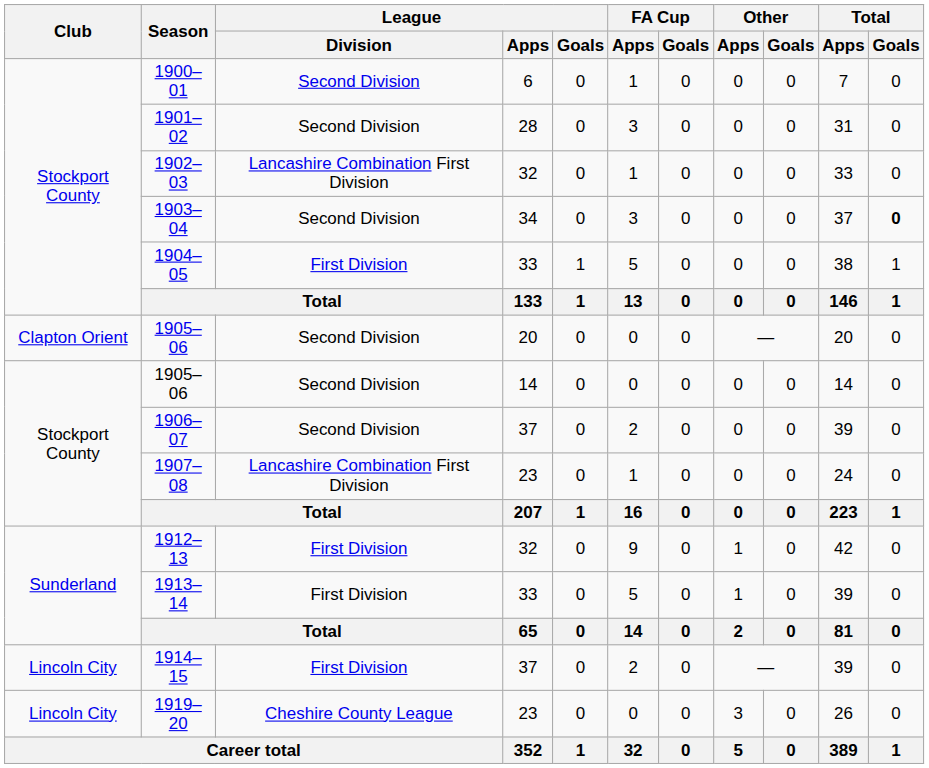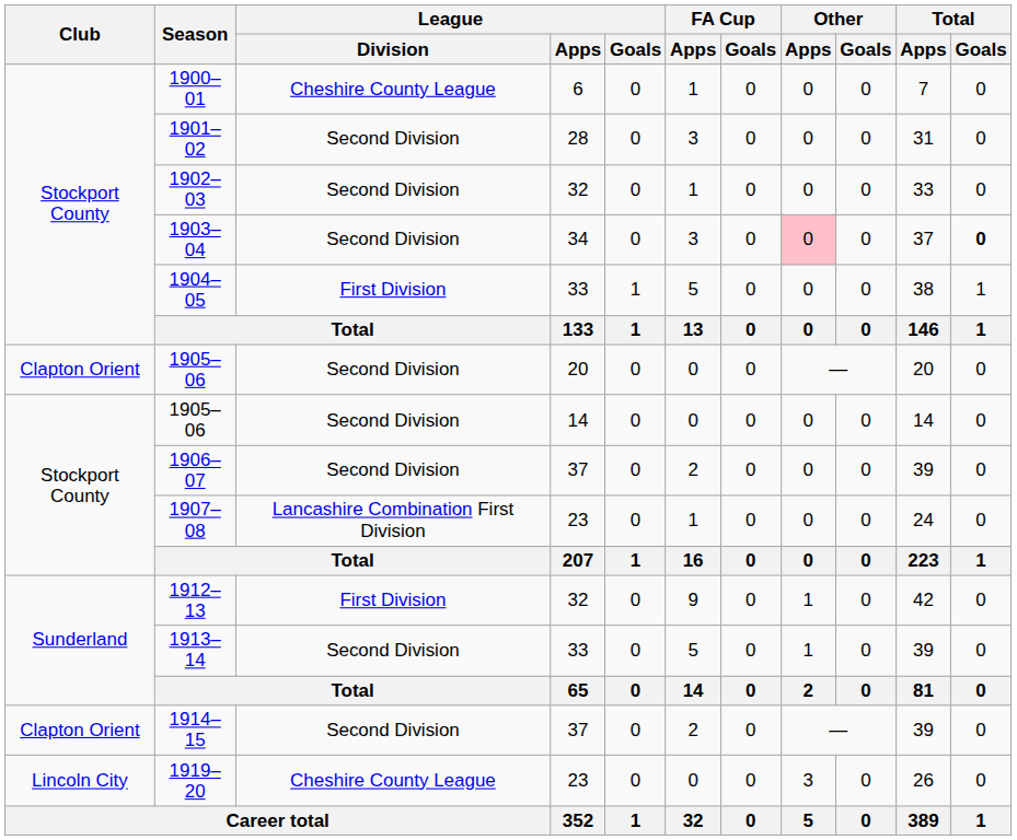 <table class="wikitable" style="text-align: center;">
 <tr>
 <th rowspan="2">Club</th>
 <th rowspan="2">Season</th>
 <th colspan="3">League</th>
 <th colspan="2">FA Cup</th>
 <th colspan="2">Other</th>
 <th colspan="2">Total</th>
 </tr>
 <tr>
 <th>Division</th>
 <th>Apps</th>
 <th>Goals</th>
 <th>Apps</th>
 <th>Goals</th>
 <th>Apps</th>
 <th>Goals</th>
 <th>Apps</th>
 <th>Goals</th>
 </tr>
 <tr>
 <td rowspan="6"><a href='#'>Stockport County</a></td>
 <td><a href='#'>1900–01</a></td>
-<td><a href='#'>Second Division</a></td>
+<td><a href='#'>Cheshire County League</a></td>
 <td>6</td>
 <td>0</td>
 <td>1</td>
 <td>0</td>
 <td>0</td>
 <td>0</td>
 <td>7</td>
 <td>0</td>
 </tr>
 <tr>
 <td><a href='#'>1901–02</a></td>
 <td>Second Division</td>
 <td>28</td>
 <td>0</td>
 <td>3</td>
 <td>0</td>
 <td>0</td>
 <td>0</td>
 <td>31</td>
 <td>0</td>
 </tr>
 <tr>
 <td><a href='#'>1902–03</a></td>
-<td><a href='#'>Lancashire Combination</a> First Division</td>
+<td>Second Division</td>
 <td>32</td>
 <td>0</td>
 <td>1</td>
 <td>0</td>
 <td>0</td>
 <td>0</td>
 <td>33</td>
 <td>0</td>
 </tr>
 <tr>
 <td><a href='#'>1903–04</a></td>
 <td>Second Division</td>
 <td>34</td>
 <td>0</td>
 <td>3</td>
 <td>0</td>
-<td>0</td>
+<td style="background: pink;">0</td>
 <td>0</td>
 <td>37</td>
 <td><strong>0</strong></td>
 </tr>
 <tr>
 <td><a href='#'>1904–05</a></td>
 <td><a href='#'>First Division</a></td>
 <td>33</td>
 <td>1</td>
 <td>5</td>
 <td>0</td>
 <td>0</td>
 <td>0</td>
 <td>38</td>
 <td>1</td>
 </tr>
 <tr>
 <th colspan="2">Total</th>
 <th>133</th>
 <th>1</th>
 <th>13</th>
 <th>0</th>
 <th>0</th>
 <th>0</th>
 <th>146</th>
 <th>1</th>
 </tr>
 <tr>
 <td><a href='#'>Clapton Orient</a></td>
 <td><a href='#'>1905–06</a></td>
 <td>Second Division</td>
 <td>20</td>
 <td>0</td>
 <td>0</td>
 <td>0</td>
 <td colspan="2">—</td>
 <td>20</td>
 <td>0</td>
 </tr>
 <tr>
 <td rowspan="4">Stockport County</td>
 <td>1905–06</td>
 <td>Second Division</td>
 <td>14</td>
 <td>0</td>
 <td>0</td>
 <td>0</td>
 <td>0</td>
 <td>0</td>
 <td>14</td>
 <td>0</td>
 </tr>
 <tr>
 <td><a href='#'>1906–07</a></td>
 <td>Second Division</td>
 <td>37</td>
 <td>0</td>
 <td>2</td>
 <td>0</td>
 <td>0</td>
 <td>0</td>
 <td>39</td>
 <td>0</td>
 </tr>
 <tr>
 <td><a href='#'>1907–08</a></td>
 <td><a href='#'>Lancashire Combination</a> First Division</td>
 <td>23</td>
 <td>0</td>
 <td>1</td>
 <td>0</td>
 <td>0</td>
 <td>0</td>
 <td>24</td>
 <td>0</td>
 </tr>
 <tr>
 <th colspan="2">Total</th>
 <th>207</th>
 <th>1</th>
 <th>16</th>
 <th>0</th>
 <th>0</th>
 <th>0</th>
 <th>223</th>
 <th>1</th>
 </tr>
 <tr>
 <td rowspan="3"><a href='#'>Sunderland</a></td>
 <td><a href='#'>1912–13</a></td>
 <td><a href='#'>First Division</a></td>
 <td>32</td>
 <td>0</td>
 <td>9</td>
 <td>0</td>
 <td>1</td>
 <td>0</td>
 <td>42</td>
 <td>0</td>
 </tr>
 <tr>
 <td><a href='#'>1913–14</a></td>
-<td>First Division</td>
+<td>Second Division</td>
 <td>33</td>
 <td>0</td>
 <td>5</td>
 <td>0</td>
 <td>1</td>
 <td>0</td>
 <td>39</td>
 <td>0</td>
 </tr>
 <tr>
 <th colspan="2">Total</th>
 <th>65</th>
 <th>0</th>
 <th>14</th>
 <th>0</th>
 <th>2</th>
 <th>0</th>
 <th>81</th>
 <th>0</th>
 </tr>
 <tr>
-<td><a href='#'>Lincoln City</a></td>
+<td><a href='#'>Clapton Orient</a></td>
 <td><a href='#'>1914–15</a></td>
-<td><a href='#'>First Division</a></td>
+<td>Second Division</td>
 <td>37</td>
 <td>0</td>
 <td>2</td>
 <td>0</td>
 <td colspan="2">—</td>
 <td>39</td>
 <td>0</td>
 </tr>
 <tr>
 <td><a href='#'>Lincoln City</a></td>
 <td><a href='#'>1919–20</a></td>
 <td><a href='#'>Cheshire County League</a></td>
 <td>23</td>
 <td>0</td>
 <td>0</td>
 <td>0</td>
 <td>3</td>
 <td>0</td>
 <td>26</td>
 <td>0</td>
 </tr>
 <tr>
 <th colspan="3">Career total</th>
 <th>352</th>
 <th>1</th>
 <th>32</th>
 <th>0</th>
 <th>5</th>
 <th>0</th>
 <th>389</th>
 <th>1</th>
 </tr>
 </table>
